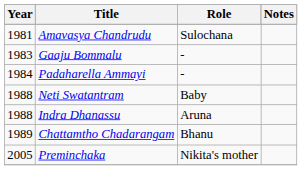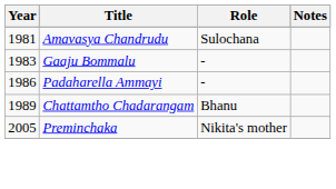 <table class="wikitable sortable">
 <tr style="background:#000;">
 <th>Year</th>
 <th>Title</th>
 <th>Role</th>
 <th>Notes</th>
 </tr>
 <tr>
 <td>1981</td>
 <td><em><a href='#'>Amavasya Chandrudu</a></em></td>
 <td>Sulochana</td>
 <td></td>
 </tr>
 <tr>
 <td>1983</td>
 <td><em><a href='#'>Gaaju Bommalu</a></em></td>
 <td>-</td>
 <td></td>
 </tr>
 <tr>
-<td>1984</td>
+<td>1986</td>
 <td><em><a href='#'>Padaharella Ammayi</a></em></td>
 <td>-</td>
-<td></td>
-</tr>
-<tr>
-<td>1988</td>
-<td><em><a href='#'>Neti Swatantram</a></em></td>
-<td>Baby</td>
-<td></td>
-</tr>
-<tr>
-<td>1988</td>
-<td><em><a href='#'>Indra Dhanassu</a></em></td>
-<td>Aruna</td>
 <td></td>
 </tr>
 <tr>
 <td>1989</td>
 <td><em><a href='#'>Chattamtho Chadarangam</a></em></td>
 <td>Bhanu</td>
 <td></td>
 </tr>
 <tr>
 <td>2005</td>
 <td><em><a href='#'>Preminchaka</a></em></td>
 <td>Nikita's mother</td>
 <td></td>
 </tr>
 <tr>
 </tr>
 </table>
